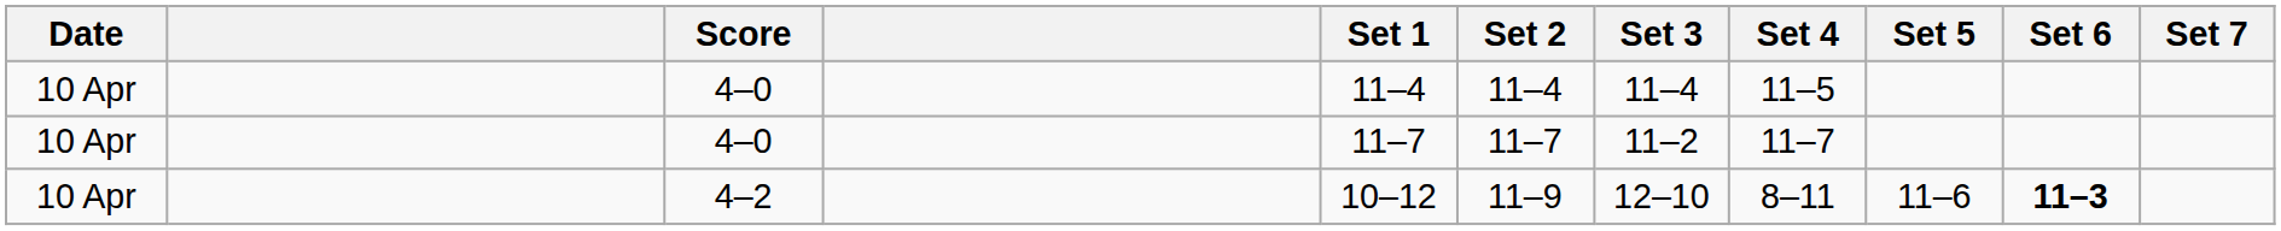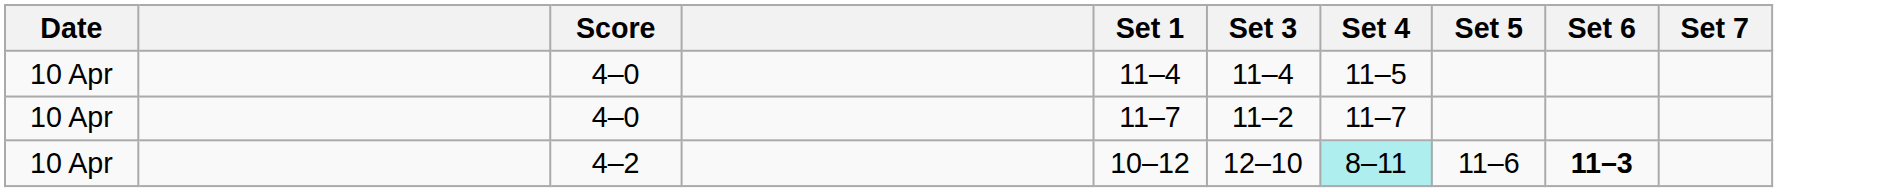 <table class="wikitable" style="text-align: center; font-size:90% ">
 <tr>
 <th width="60">Date</th>
 <th align="right" width="200"></th>
 <th width="60">Score</th>
 <th align="left" width="200"></th>
 <th width="50">Set 1</th>
-<th width="50">Set 2</th>
 <th width="50">Set 3</th>
 <th width="50">Set 4</th>
 <th width="50">Set 5</th>
 <th width="50">Set 6</th>
 <th width="50">Set 7</th>
 </tr>
 <tr>
 <td>10 Apr</td>
 <td align=left><strong></strong></td>
 <td align=center>4–0</td>
 <td align=left></td>
 <td>11–4</td>
 <td>11–4</td>
-<td>11–4</td>
 <td>11–5</td>
 <td></td>
 <td></td>
 <td></td>
 </tr>
 <tr>
 <td>10 Apr</td>
 <td align=left><strong></strong></td>
 <td align=center>4–0</td>
 <td align=left></td>
-<td>11–7</td>
 <td>11–7</td>
 <td>11–2</td>
 <td>11–7</td>
 <td></td>
 <td></td>
 <td></td>
 </tr>
 <tr>
 <td>10 Apr</td>
 <td align=left><strong></strong></td>
 <td align=center>4–2</td>
 <td align=left></td>
 <td>10–12</td>
-<td>11–9</td>
 <td>12–10</td>
-<td>8–11</td>
+<td style="background: paleturquoise;">8–11</td>
 <td>11–6</td>
 <td><strong>11–3</strong></td>
 <td></td>
 </tr>
 </table>
